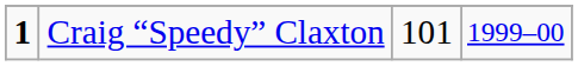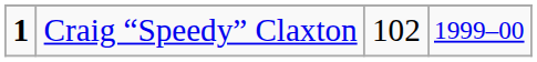 <table class="wikitable">
 <tr>
 </tr>
 <tr>
 <td><strong>1</strong></td>
 <td><a href='#'>Craig “Speedy” Claxton</a></td>
-<td>101</td>
+<td>102</td>
 <td style="font-size:80%;"><a href='#'>1999–00</a></td>
 </tr>
 </table>
